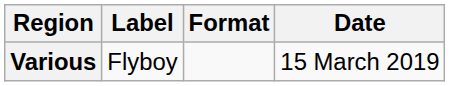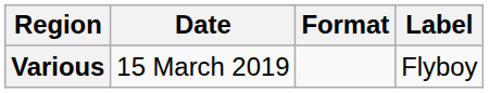 <table class="wikitable plainrowheaders">
 <tr>
 <th scope="col">Region</th>
+<th scope="col">Date</th>
+<th scope="col">Format</th>
 <th scope="col">Label</th>
-<th scope="col">Format</th>
-<th scope="col">Date</th>
 </tr>
 <tr>
 <th scope="row">Various</th>
+<td>15 March 2019</td>
+<td></td>
 <td>Flyboy</td>
-<td></td>
-<td>15 March 2019</td>
 </tr>
 </table>
